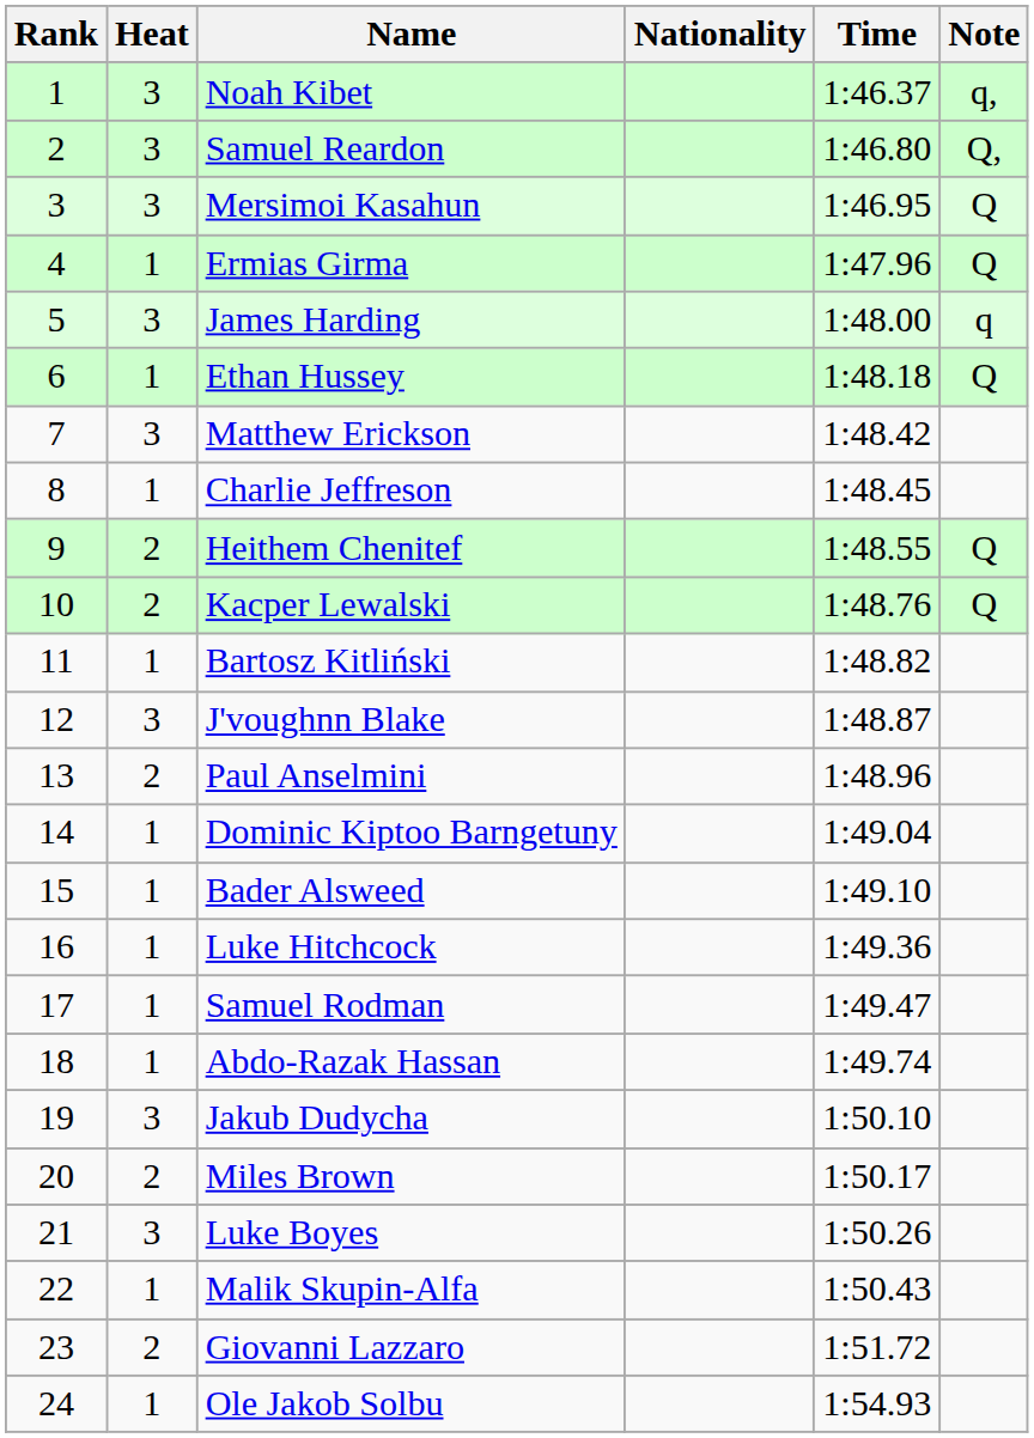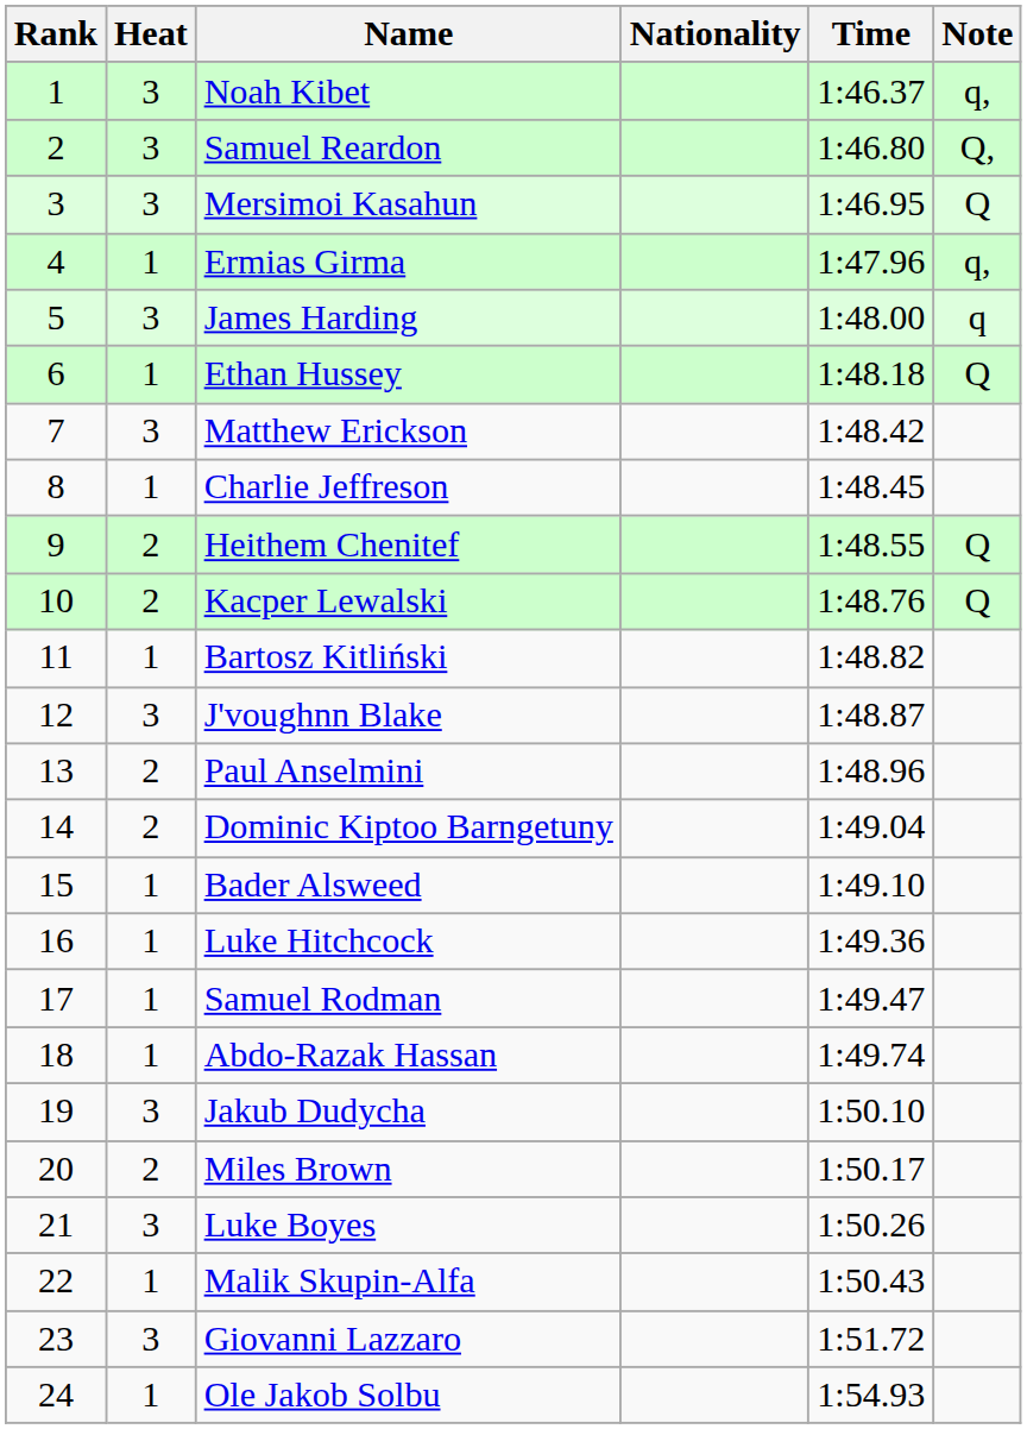 <table class="wikitable sortable" style="text-align:center">
 <tr>
 <th>Rank</th>
 <th>Heat</th>
 <th>Name</th>
 <th>Nationality</th>
 <th>Time</th>
 <th>Note</th>
 </tr>
 <tr bgcolor=ccffcc>
 <td>1</td>
 <td>3</td>
 <td align=left><a href='#'>Noah Kibet</a></td>
 <td align=left></td>
 <td>1:46.37</td>
 <td>q, </td>
 </tr>
 <tr bgcolor=ccffcc>
 <td>2</td>
 <td>3</td>
 <td align=left><a href='#'>Samuel Reardon</a></td>
 <td align=left></td>
 <td>1:46.80</td>
 <td>Q, </td>
 </tr>
 <tr bgcolor=ddffdd>
 <td>3</td>
 <td>3</td>
 <td align=left><a href='#'>Mersimoi Kasahun</a></td>
 <td align=left></td>
 <td>1:46.95</td>
 <td>Q</td>
 </tr>
 <tr bgcolor=ccffcc>
 <td>4</td>
 <td>1</td>
 <td align=left><a href='#'>Ermias Girma</a></td>
 <td align=left></td>
 <td>1:47.96</td>
-<td>Q</td>
+<td>q, </td>
 </tr>
 <tr bgcolor=ddffdd>
 <td>5</td>
 <td>3</td>
 <td align=left><a href='#'>James Harding</a></td>
 <td align=left></td>
 <td>1:48.00</td>
 <td>q</td>
 </tr>
 <tr bgcolor=ccffcc>
 <td>6</td>
 <td>1</td>
 <td align=left><a href='#'>Ethan Hussey</a></td>
 <td align=left></td>
 <td>1:48.18</td>
 <td>Q</td>
 </tr>
 <tr>
 <td>7</td>
 <td>3</td>
 <td align=left><a href='#'>Matthew Erickson</a></td>
 <td align=left></td>
 <td>1:48.42</td>
 <td></td>
 </tr>
 <tr>
 <td>8</td>
 <td>1</td>
 <td align=left><a href='#'>Charlie Jeffreson</a></td>
 <td align=left></td>
 <td>1:48.45</td>
 <td></td>
 </tr>
 <tr bgcolor=ccffcc>
 <td>9</td>
 <td>2</td>
 <td align=left><a href='#'>Heithem Chenitef</a></td>
 <td align=left></td>
 <td>1:48.55</td>
 <td>Q</td>
 </tr>
 <tr bgcolor=ccffcc>
 <td>10</td>
 <td>2</td>
 <td align=left><a href='#'>Kacper Lewalski</a></td>
 <td align=left></td>
 <td>1:48.76</td>
 <td>Q</td>
 </tr>
 <tr>
 <td>11</td>
 <td>1</td>
 <td align=left><a href='#'>Bartosz Kitliński</a></td>
 <td align=left></td>
 <td>1:48.82</td>
 <td></td>
 </tr>
 <tr>
 <td>12</td>
 <td>3</td>
 <td align=left><a href='#'>J'voughnn Blake</a></td>
 <td align=left></td>
 <td>1:48.87</td>
 <td></td>
 </tr>
 <tr>
 <td>13</td>
 <td>2</td>
 <td align=left><a href='#'>Paul Anselmini</a></td>
 <td align=left></td>
 <td>1:48.96</td>
 <td></td>
 </tr>
 <tr>
 <td>14</td>
-<td>1</td>
+<td>2</td>
 <td align=left><a href='#'>Dominic Kiptoo Barngetuny</a></td>
 <td align=left></td>
 <td>1:49.04</td>
 <td></td>
 </tr>
 <tr>
 <td>15</td>
 <td>1</td>
 <td align=left><a href='#'>Bader Alsweed</a></td>
 <td align=left></td>
 <td>1:49.10</td>
 <td></td>
 </tr>
 <tr>
 <td>16</td>
 <td>1</td>
 <td align=left><a href='#'>Luke Hitchcock</a></td>
 <td align=left></td>
 <td>1:49.36</td>
 <td></td>
 </tr>
 <tr>
 <td>17</td>
 <td>1</td>
 <td align=left><a href='#'>Samuel Rodman</a></td>
 <td align=left></td>
 <td>1:49.47</td>
 <td></td>
 </tr>
 <tr>
 <td>18</td>
 <td>1</td>
 <td align=left><a href='#'>Abdo-Razak Hassan</a></td>
 <td align=left></td>
 <td>1:49.74</td>
 <td></td>
 </tr>
 <tr>
 <td>19</td>
 <td>3</td>
 <td align=left><a href='#'>Jakub Dudycha</a></td>
 <td align=left></td>
 <td>1:50.10</td>
 <td></td>
 </tr>
 <tr>
 <td>20</td>
 <td>2</td>
 <td align=left><a href='#'>Miles Brown</a></td>
 <td align=left></td>
 <td>1:50.17</td>
 <td></td>
 </tr>
 <tr>
 <td>21</td>
 <td>3</td>
 <td align=left><a href='#'>Luke Boyes</a></td>
 <td align=left></td>
 <td>1:50.26</td>
 <td></td>
 </tr>
 <tr>
 <td>22</td>
 <td>1</td>
 <td align=left><a href='#'>Malik Skupin-Alfa</a></td>
 <td align=left></td>
 <td>1:50.43</td>
 <td></td>
 </tr>
 <tr>
 <td>23</td>
-<td>2</td>
+<td>3</td>
 <td align=left><a href='#'>Giovanni Lazzaro</a></td>
 <td align=left></td>
 <td>1:51.72</td>
 <td></td>
 </tr>
 <tr>
 <td>24</td>
 <td>1</td>
 <td align=left><a href='#'>Ole Jakob Solbu</a></td>
 <td align=left></td>
 <td>1:54.93</td>
 <td></td>
 </tr>
 </table>
